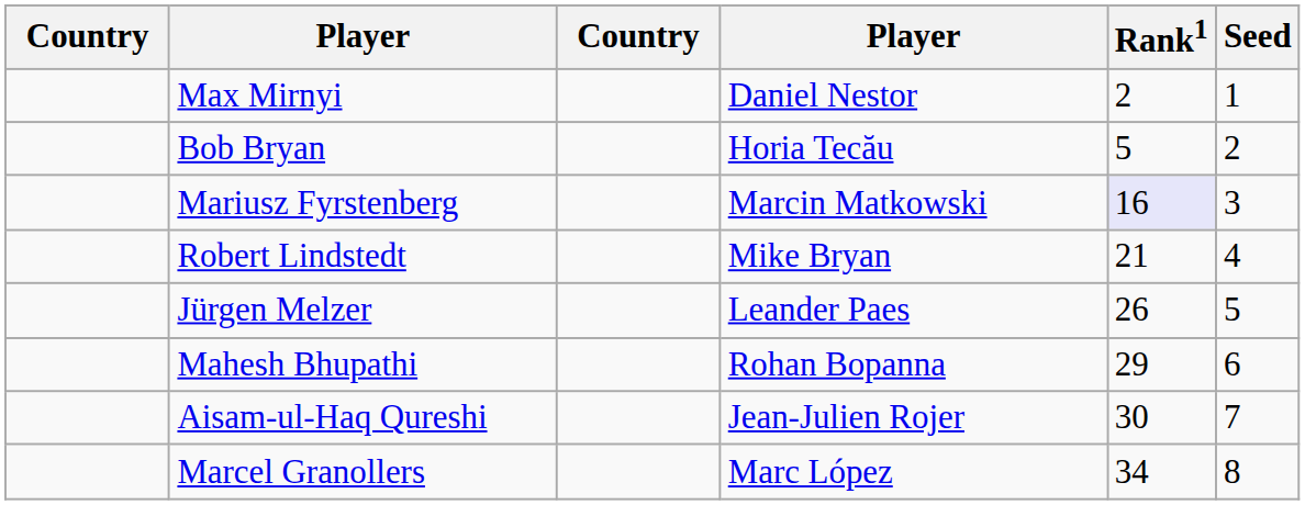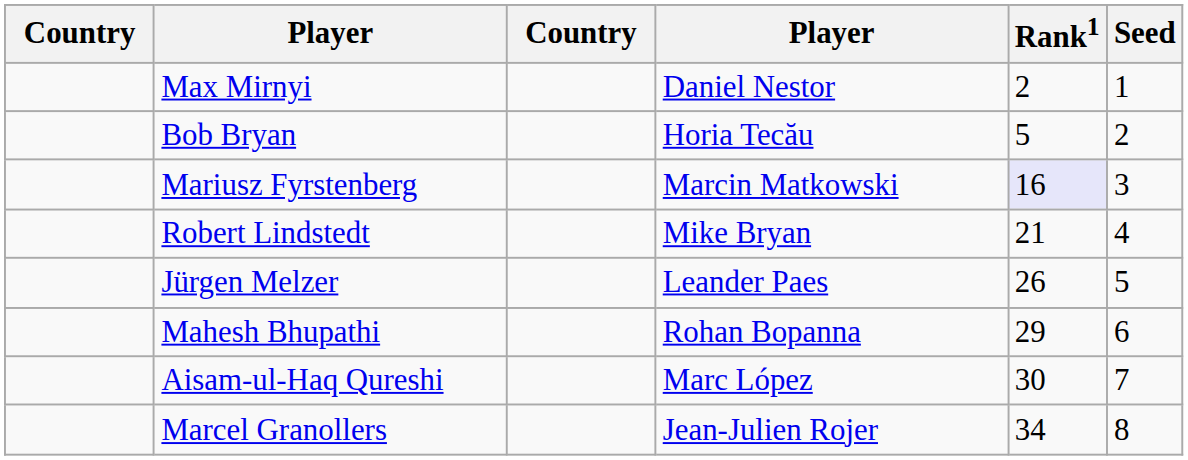 <table class="sortable wikitable">
 <tr>
 <th width="70">Country</th>
 <th width="175">Player</th>
 <th width="70">Country</th>
 <th width="175">Player</th>
 <th>Rank<sup>1</sup></th>
 <th>Seed</th>
 </tr>
 <tr>
 <td></td>
 <td><a href='#'>Max Mirnyi</a></td>
 <td></td>
 <td><a href='#'>Daniel Nestor</a></td>
 <td>2</td>
 <td>1</td>
 </tr>
 <tr>
 <td></td>
 <td><a href='#'>Bob Bryan</a></td>
 <td></td>
 <td><a href='#'>Horia Tecău</a></td>
 <td>5</td>
 <td>2</td>
 </tr>
 <tr>
 <td></td>
 <td><a href='#'>Mariusz Fyrstenberg</a></td>
 <td></td>
 <td><a href='#'>Marcin Matkowski</a></td>
 <td style="background: lavender;">16</td>
 <td>3</td>
 </tr>
 <tr>
 <td></td>
 <td><a href='#'>Robert Lindstedt</a></td>
 <td></td>
 <td><a href='#'>Mike Bryan</a></td>
 <td>21</td>
 <td>4</td>
 </tr>
 <tr>
 <td></td>
 <td><a href='#'>Jürgen Melzer</a></td>
 <td></td>
 <td><a href='#'>Leander Paes</a></td>
 <td>26</td>
 <td>5</td>
 </tr>
 <tr>
 <td></td>
 <td><a href='#'>Mahesh Bhupathi</a></td>
 <td></td>
 <td><a href='#'>Rohan Bopanna</a></td>
 <td>29</td>
 <td>6</td>
 </tr>
 <tr>
 <td></td>
 <td><a href='#'>Aisam-ul-Haq Qureshi</a></td>
 <td></td>
-<td><a href='#'>Jean-Julien Rojer</a></td>
+<td><a href='#'>Marc López</a></td>
 <td>30</td>
 <td>7</td>
 </tr>
 <tr>
 <td></td>
 <td><a href='#'>Marcel Granollers</a></td>
 <td></td>
-<td><a href='#'>Marc López</a></td>
+<td><a href='#'>Jean-Julien Rojer</a></td>
 <td>34</td>
 <td>8</td>
 </tr>
 </table>
